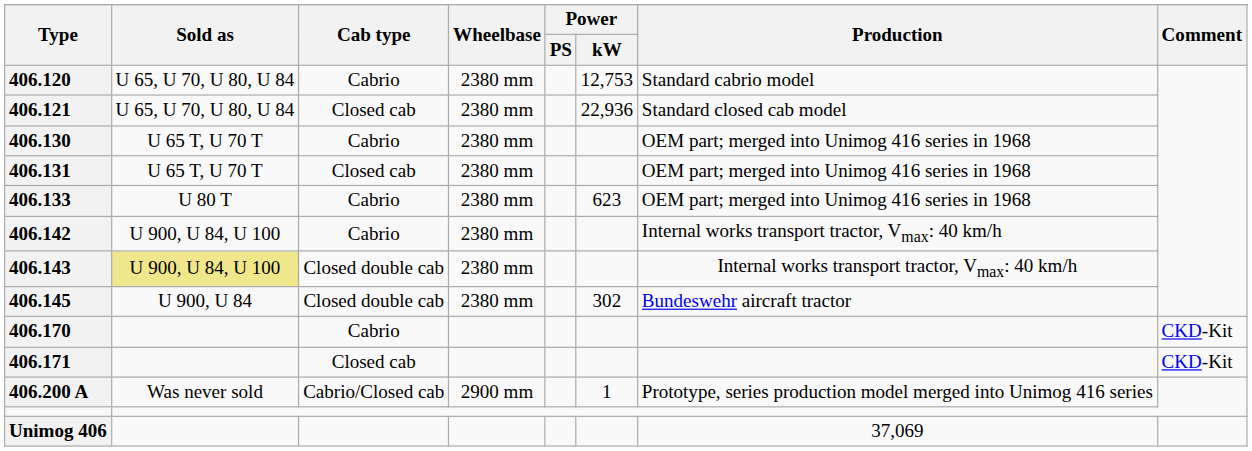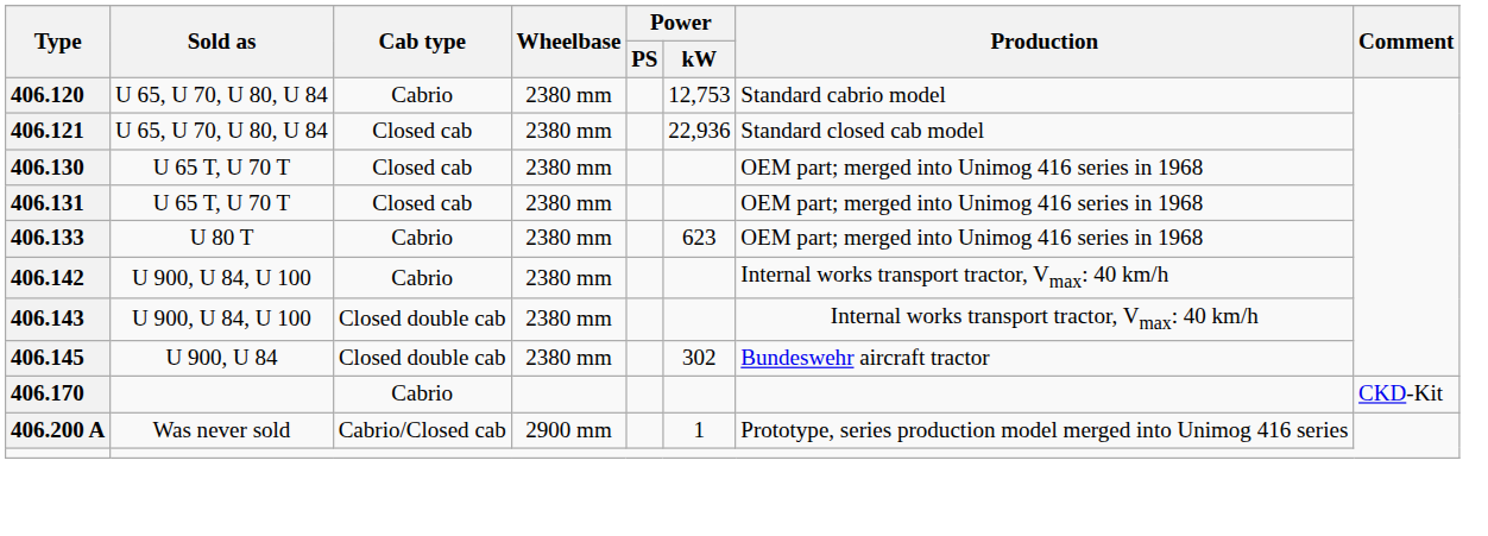 <table class="wikitable">
 <tr>
 </tr>
 <tr>
 <th rowspan="2">Type</th>
 <th rowspan="2">Sold as</th>
 <th rowspan="2">Cab type</th>
 <th rowspan="2">Wheelbase</th>
 <th colspan="2">Power</th>
 <th rowspan="2">Production</th>
 <th rowspan="2">Comment</th>
 </tr>
 <tr>
 <th>PS</th>
 <th>kW</th>
 </tr>
 <tr>
 <th style="text-align: left;">406.120</th>
 <td style="text-align: center;">U 65, U 70, U 80, U 84</td>
 <td style="text-align: center;">Cabrio</td>
 <td style="text-align: center;">2380 mm</td>
 <td></td>
 <td style="text-align: center;">12,753</td>
 <td style="text-align: left;">Standard cabrio model</td>
 </tr>
 <tr>
 <th style="text-align: left;">406.121</th>
 <td style="text-align: center;">U 65, U 70, U 80, U 84</td>
 <td style="text-align: center;">Closed cab</td>
 <td style="text-align: center;">2380 mm</td>
 <td></td>
 <td style="text-align: center;">22,936</td>
 <td style="text-align: left;">Standard closed cab model</td>
 </tr>
 <tr>
 <th style="text-align: left;">406.130</th>
 <td style="text-align: center;">U 65 T, U 70 T</td>
-<td style="text-align: center;">Cabrio</td>
+<td style="text-align: center;">Closed cab</td>
 <td style="text-align: center;">2380 mm</td>
 <td></td>
 <td style="text-align: center;"></td>
 <td style="text-align: left;">OEM part; merged into Unimog 416 series in 1968</td>
 </tr>
 <tr>
 <th style="text-align: left;">406.131</th>
 <td style="text-align: center;">U 65 T, U 70 T</td>
 <td style="text-align: center;">Closed cab</td>
 <td style="text-align: center;">2380 mm</td>
 <td></td>
 <td style="text-align: center;"></td>
 <td style="text-align: left;">OEM part; merged into Unimog 416 series in 1968</td>
 </tr>
 <tr>
 <th style="text-align: left;">406.133</th>
 <td style="text-align: center;">U 80 T</td>
 <td style="text-align: center;">Cabrio</td>
 <td style="text-align: center;">2380 mm</td>
 <td></td>
 <td style="text-align: center;">623</td>
 <td style="text-align: left;">OEM part; merged into Unimog 416 series in 1968</td>
 </tr>
 <tr>
 <th style="text-align: left;">406.142</th>
 <td style="text-align: center;">U 900, U 84, U 100</td>
 <td style="text-align: center;">Cabrio</td>
 <td style="text-align: center;">2380 mm</td>
 <td></td>
 <td style="text-align: center;"></td>
 <td style="text-align: left;">Internal works transport tractor, V<sub>max</sub>: 40 km/h</td>
 </tr>
 <tr>
 <th style="text-align: left;">406.143</th>
-<td style="background: khaki; text-align: center;">U 900, U 84, U 100</td>
+<td style="text-align: center;">U 900, U 84, U 100</td>
 <td style="text-align: center;">Closed double cab</td>
 <td style="text-align: center;">2380 mm</td>
 <td></td>
 <td style="text-align: left;"></td>
 <td style="text-align: center;">Internal works transport tractor, V<sub>max</sub>: 40 km/h</td>
 </tr>
 <tr>
 <th style="text-align: left;">406.145</th>
 <td style="text-align: center;">U 900, U 84</td>
 <td style="text-align: center;">Closed double cab</td>
 <td style="text-align: center;">2380 mm</td>
 <td></td>
 <td style="text-align: center;">302</td>
 <td style="text-align: left;"><a href='#'>Bundeswehr</a> aircraft tractor</td>
 </tr>
 <tr>
 <th style="text-align: left;">406.170</th>
 <td></td>
 <td style="text-align: center;">Cabrio</td>
 <td></td>
 <td></td>
 <td></td>
 <td></td>
 <td style="text-align: left;"><a href='#'>CKD</a>-Kit</td>
 </tr>
 <tr>
-<th style="text-align: left;">406.171</th>
-<td></td>
-<td style="text-align: center;">Closed cab</td>
-<td></td>
-<td></td>
-<td></td>
-<td></td>
-<td style="text-align: left;"><a href='#'>CKD</a>-Kit</td>
-</tr>
-<tr>
 <th style="text-align: left;">406.200 A</th>
 <td style="text-align: center;">Was never sold</td>
 <td style="text-align: center;">Cabrio/Closed cab</td>
 <td style="text-align: center;">2900 mm</td>
 <td></td>
 <td style="text-align: center;">1</td>
 <td style="text-align: left;">Prototype, series production model merged into Unimog 416 series</td>
 </tr>
 <tr>
 <td></td>
 </tr>
-<tr>
-<th style="text-align: left;">Unimog 406</th>
-<td></td>
-<td></td>
-<td></td>
-<td></td>
-<td></td>
-<td style="text-align: center;">37,069</td>
-<td></td>
-</tr>
 </table>
